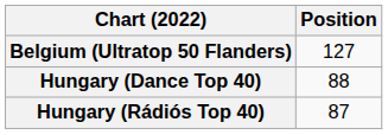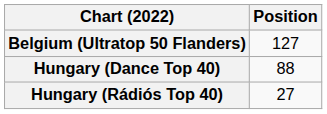 <table class="wikitable plainrowheaders" style="text-align:center">
 <tr>
 <th scope="col">Chart (2022)</th>
 <th scope="col">Position</th>
 </tr>
 <tr>
 <th scope="row">Belgium (Ultratop 50 Flanders)</th>
 <td>127</td>
 </tr>
 <tr>
 <th scope="row">Hungary (Dance Top 40)</th>
 <td>88</td>
 </tr>
 <tr>
 <th scope="row">Hungary (Rádiós Top 40)</th>
-<td>87</td>
+<td>27</td>
 </tr>
 </table>
